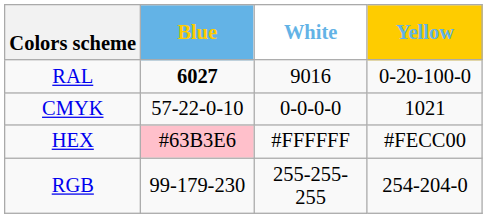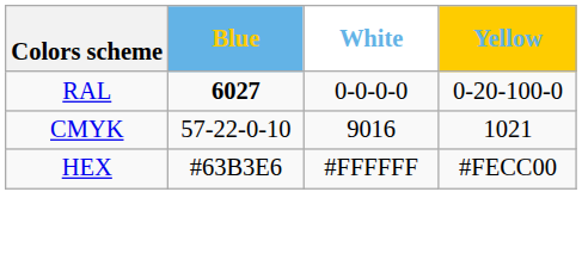 <table class=wikitable width=60% style="text-align:center;">
 <tr>
 <th><br>Colors scheme</th>
 <th ! style="background:#63B3E6; width:100px; color:#FECC00;">Blue</th>
 <th style="background:#FFFFFF; width:100px; color:#63B3E6;">White</th>
 <th style="background:#FECC00; width:100px; color:#63B3E6;">Yellow</th>
 </tr>
 <tr>
 <td><a href='#'>RAL</a></td>
 <td><strong>6027</strong></td>
-<td>9016</td>
+<td>0-0-0-0</td>
 <td>0-20-100-0</td>
 </tr>
 <tr>
 <td><a href='#'>CMYK</a></td>
 <td>57-22-0-10</td>
-<td>0-0-0-0</td>
+<td>9016</td>
 <td>1021</td>
 </tr>
 <tr>
 <td><a href='#'>HEX</a></td>
-<td style="background: pink;">#63B3E6</td>
+<td>#63B3E6</td>
 <td>#FFFFFF</td>
 <td>#FECC00</td>
 </tr>
-<tr>
-<td><a href='#'>RGB</a></td>
-<td>99-179-230</td>
-<td>255-255-255</td>
-<td>254-204-0</td>
-</tr>
 </table>
